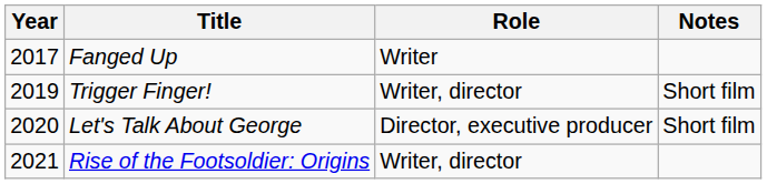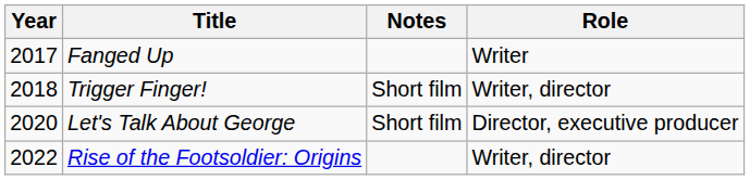 <table class="wikitable sortable">
 <tr>
 <th>Year</th>
 <th>Title</th>
+<th class="unsortable">Notes</th>
 <th>Role</th>
-<th class="unsortable">Notes</th>
 </tr>
 <tr>
 <td>2017</td>
 <td><em>Fanged Up</em></td>
+<td></td>
 <td>Writer</td>
-<td></td>
 </tr>
 <tr>
-<td>2019</td>
+<td>2018</td>
 <td><em>Trigger Finger!</em></td>
+<td>Short film</td>
 <td>Writer, director</td>
-<td>Short film</td>
 </tr>
 <tr>
 <td>2020</td>
 <td><em>Let's Talk About George</em></td>
+<td>Short film</td>
 <td>Director, executive producer</td>
-<td>Short film</td>
 </tr>
 <tr>
-<td>2021</td>
+<td>2022</td>
 <td><em><a href='#'>Rise of the Footsoldier: Origins</a></em></td>
+<td></td>
 <td>Writer, director</td>
-<td></td>
 </tr>
 </table>
